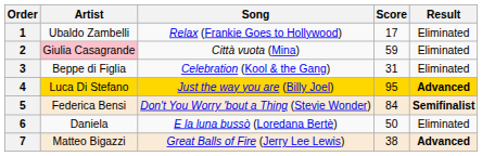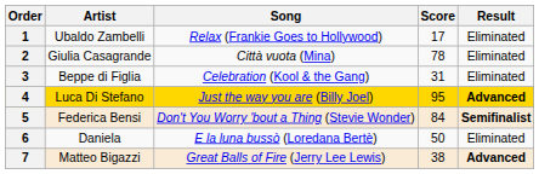 <table class="wikitable sortable" style="text-align:center; font-size:80%">
 <tr>
 <th>Order</th>
 <th>Artist</th>
 <th>Song</th>
 <th>Score</th>
 <th>Result</th>
 </tr>
 <tr>
 <th scope=col>1</th>
 <td>Ubaldo Zambelli</td>
 <td><em><a href='#'>Relax</a></em> (<a href='#'>Frankie Goes to Hollywood</a>)</td>
 <td>17</td>
 <td>Eliminated</td>
 </tr>
 <tr>
 <th scope=col>2</th>
-<td style="background: pink;">Giulia Casagrande</td>
+<td>Giulia Casagrande</td>
 <td><em>Città vuota</em> (<a href='#'>Mina</a>)</td>
-<td>59</td>
+<td>78</td>
 <td>Eliminated</td>
 </tr>
 <tr>
 <th scope=col>3</th>
 <td>Beppe di Figlia</td>
 <td><em><a href='#'>Celebration</a></em> (<a href='#'>Kool & the Gang</a>)</td>
 <td>31</td>
 <td>Eliminated</td>
 </tr>
 <tr bgcolor=gold>
 <th scope=col>4</th>
 <td>Luca Di Stefano</td>
 <td><em><a href='#'>Just the way you are</a></em> (<a href='#'>Billy Joel</a>)</td>
 <td>95</td>
 <td><strong>Advanced</strong></td>
 </tr>
 <tr bgcolor=#FAEBD7>
 <th scope=col>5</th>
 <td>Federica Bensi</td>
 <td><em><a href='#'>Don't You Worry 'bout a Thing</a></em> (<a href='#'>Stevie Wonder</a>)</td>
 <td>84</td>
 <td><strong>Semifinalist</strong></td>
 </tr>
 <tr>
 <th scope=col>6</th>
 <td>Daniela</td>
 <td><em><a href='#'>E la luna bussò</a></em> (<a href='#'>Loredana Bertè</a>)</td>
 <td>50</td>
 <td>Eliminated</td>
 </tr>
 <tr bgcolor=#FAEBD7>
 <th scope=col>7</th>
 <td>Matteo Bigazzi</td>
 <td><em><a href='#'>Great Balls of Fire</a></em> (<a href='#'>Jerry Lee Lewis</a>)</td>
 <td>38</td>
 <td><strong>Advanced</strong></td>
 </tr>
 </table>
